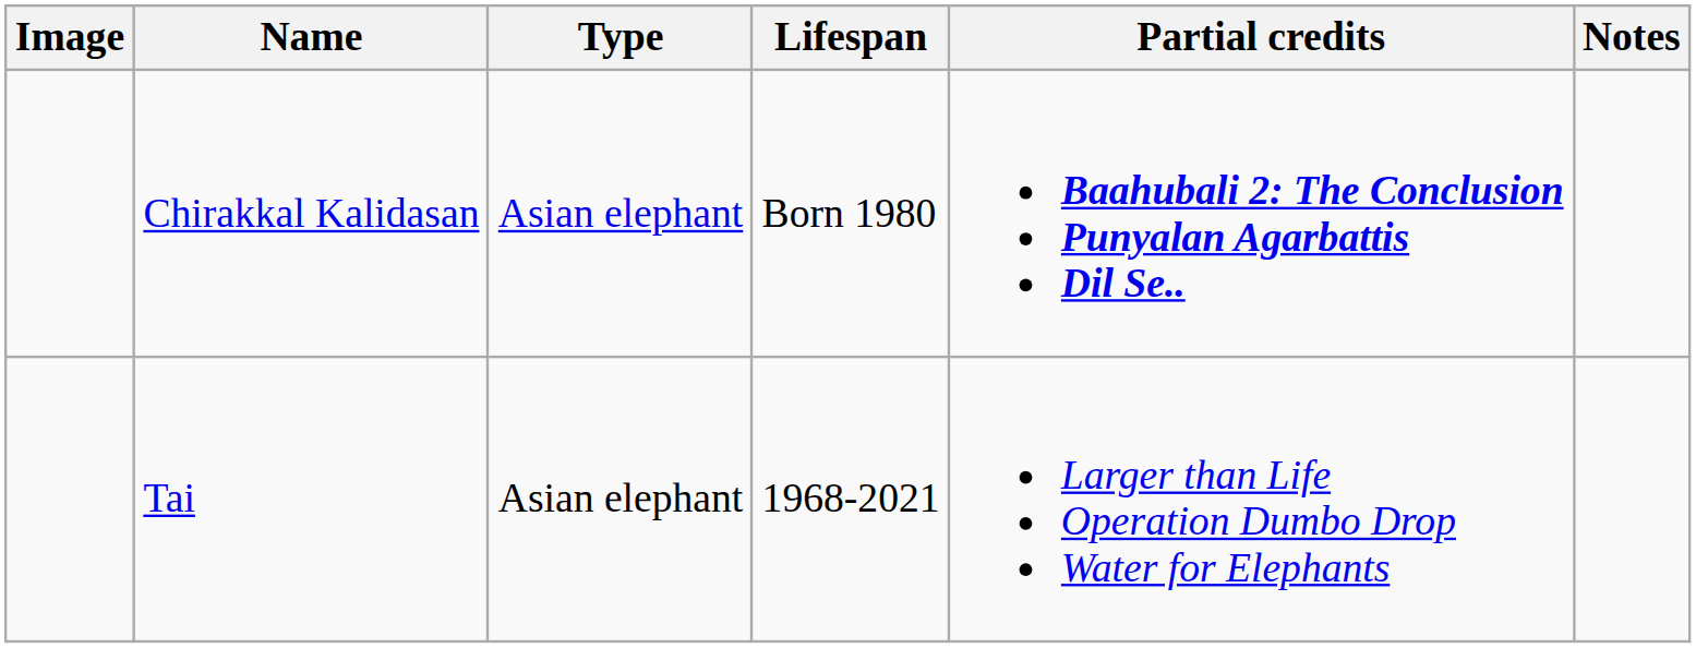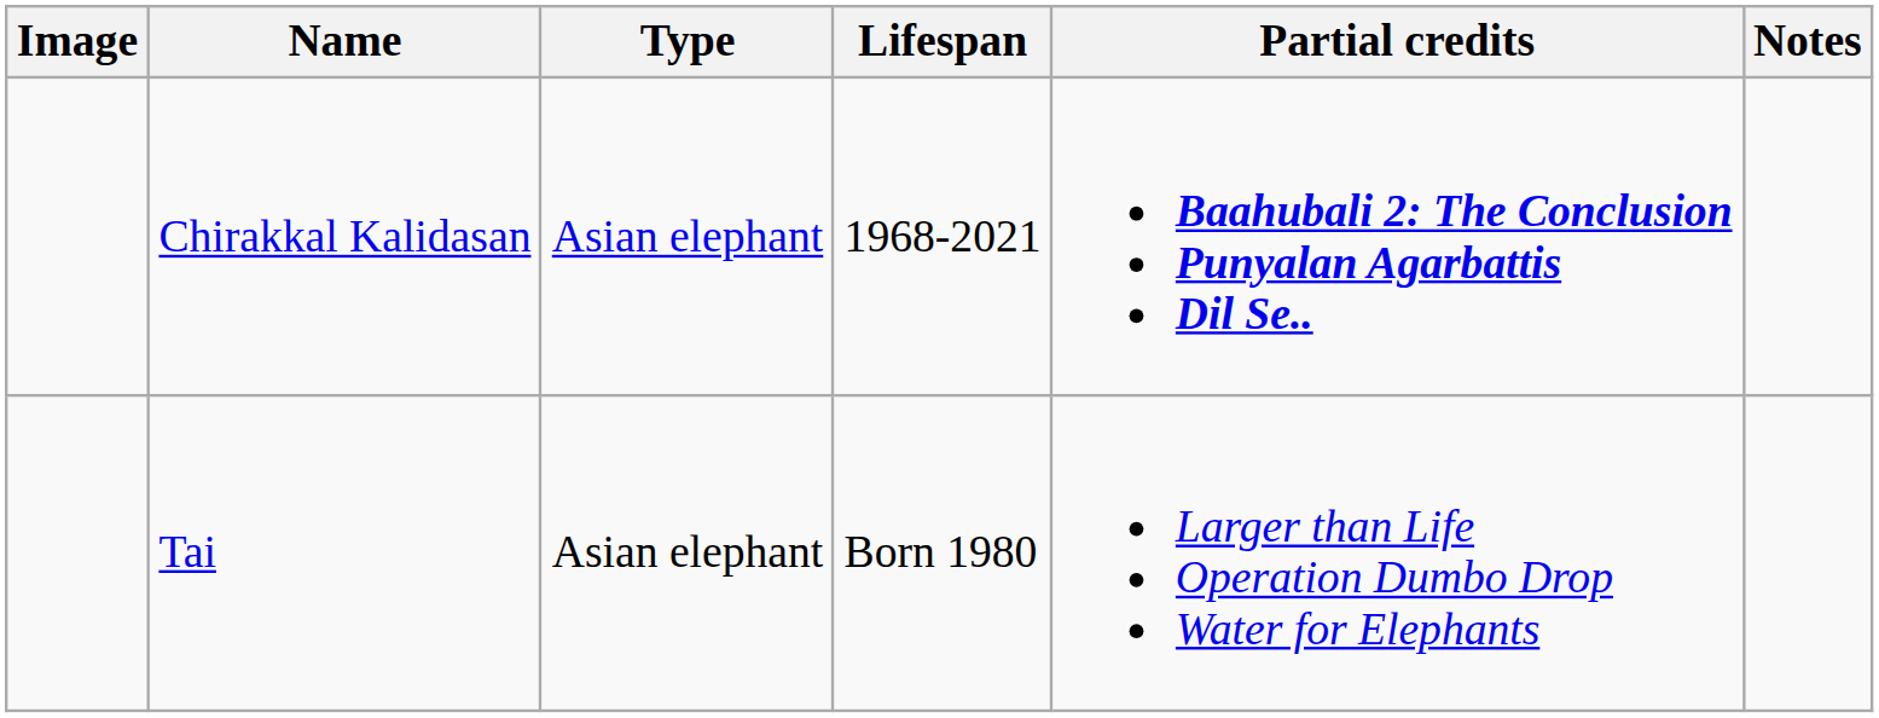 <table class="wikitable sortable">
 <tr>
 <th scope="col" class="unsortable">Image</th>
 <th>Name</th>
 <th>Type</th>
 <th>Lifespan</th>
 <th class=unsortable>Partial credits</th>
 <th class=unsortable>Notes</th>
 </tr>
 <tr>
 <td></td>
 <td><a href='#'>Chirakkal Kalidasan</a></td>
 <td><a href='#'>Asian elephant</a></td>
-<td>Born 1980</td>
+<td>1968-2021</td>
 <td><strong><br><ul><li><em><a href='#'>Baahubali 2: The Conclusion</a></em></li><li><em><a href='#'>Punyalan Agarbattis</a></em></li><li><em><a href='#'>Dil Se..</a></em></li></ul></strong></td>
 <td></td>
 </tr>
 <tr>
 <td></td>
 <td><a href='#'>Tai</a></td>
 <td>Asian elephant</td>
-<td>1968-2021</td>
+<td>Born 1980</td>
 <td><br><ul><li><em><a href='#'>Larger than Life</a></em></li><li><em><a href='#'>Operation Dumbo Drop</a></em></li><li><em><a href='#'>Water for Elephants</a></em></li></ul></td>
 <td></td>
 </tr>
 </table>
